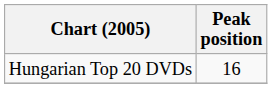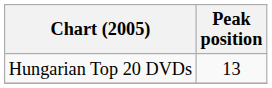 <table class="wikitable sortable" border="1">
 <tr>
 <th scope="col">Chart (2005)</th>
 <th scope="col">Peak<br>position</th>
 </tr>
 <tr>
 <td>Hungarian Top 20 DVDs</td>
-<td style="text-align:center;">16</td>
+<td style="text-align:center;">13</td>
 </tr>
 <tr>
 </tr>
 </table>
